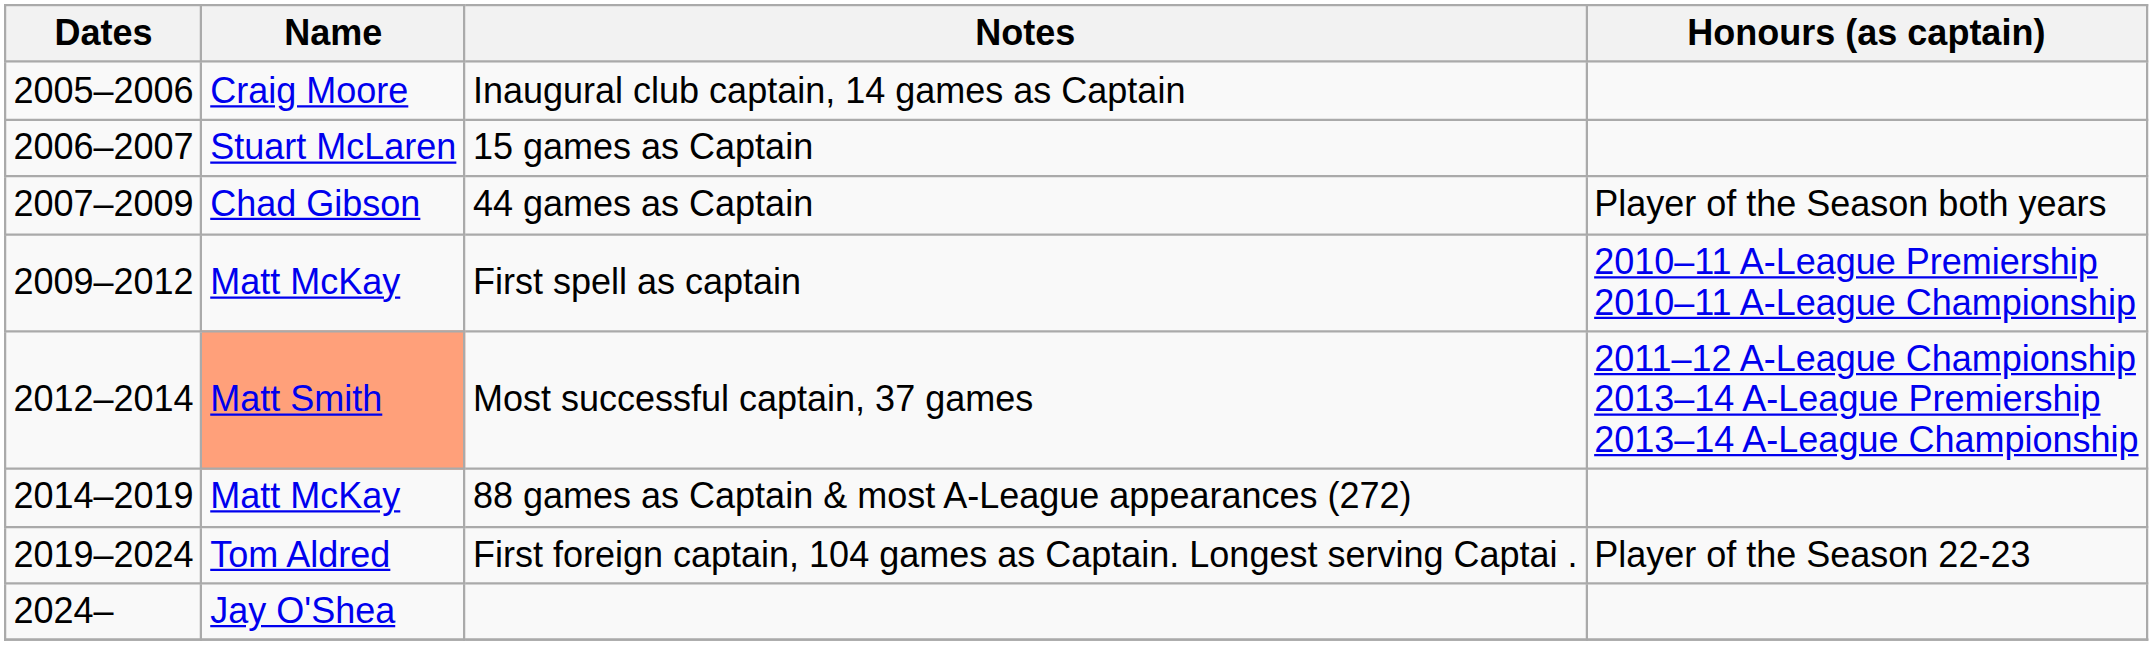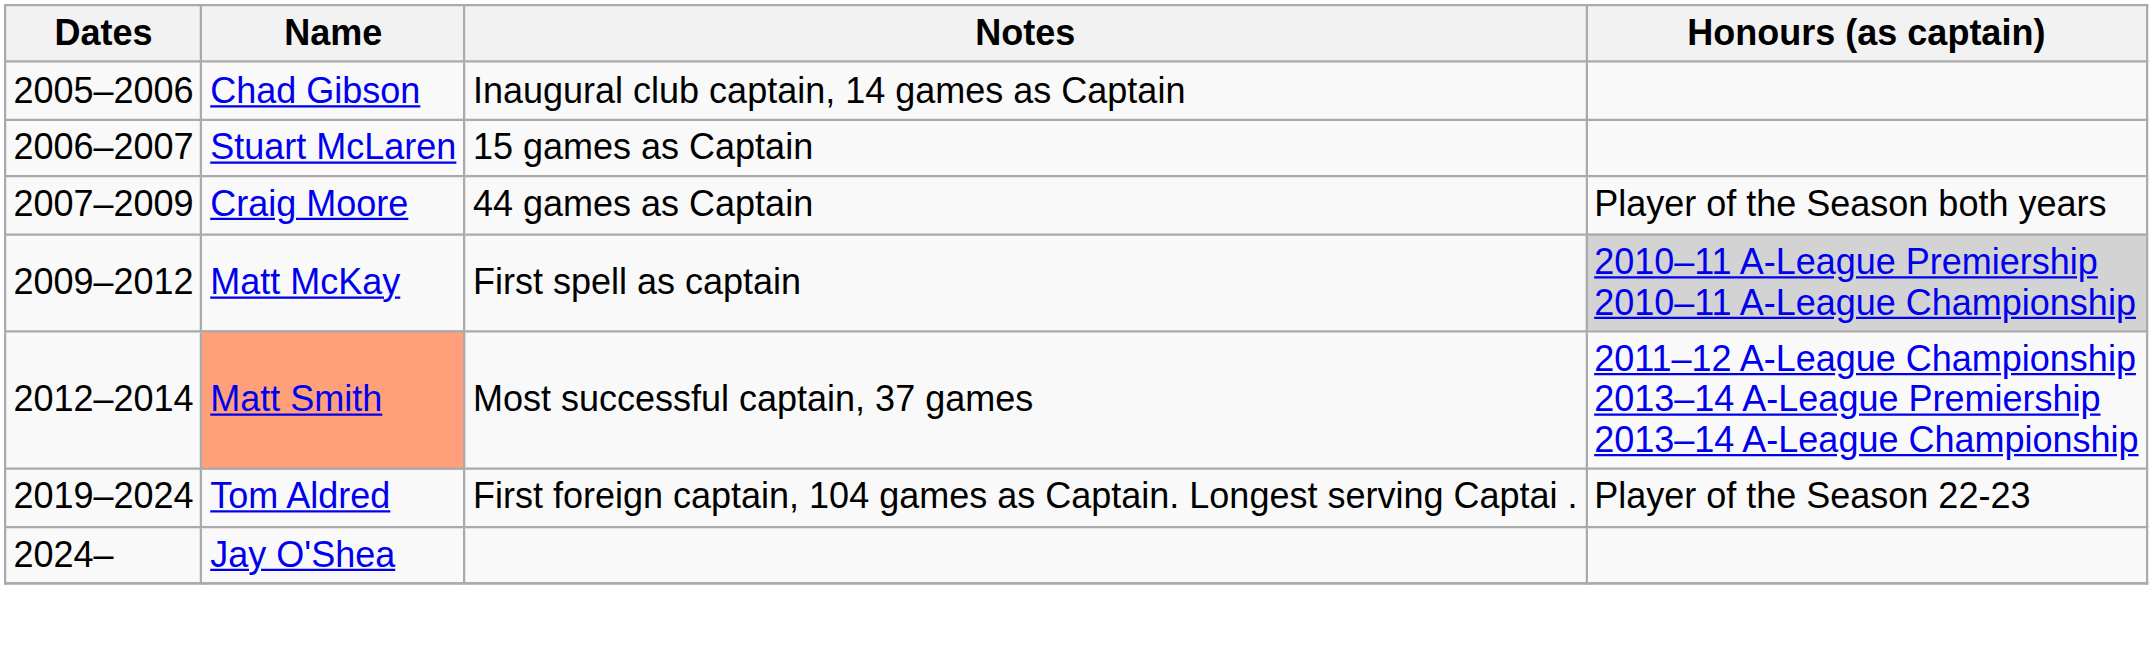 <table class="wikitable">
 <tr>
 <th>Dates</th>
 <th>Name</th>
 <th>Notes</th>
 <th>Honours (as captain)</th>
 </tr>
 <tr>
 <td>2005–2006</td>
-<td> <a href='#'>Craig Moore</a></td>
+<td> <a href='#'>Chad Gibson</a></td>
 <td>Inaugural club captain, 14 games as Captain</td>
 <td></td>
 </tr>
 <tr>
 <td>2006–2007</td>
 <td> <a href='#'>Stuart McLaren</a></td>
 <td>15 games as Captain</td>
 <td></td>
 </tr>
 <tr>
 <td>2007–2009</td>
-<td> <a href='#'>Chad Gibson</a></td>
+<td> <a href='#'>Craig Moore</a></td>
 <td>44 games as Captain</td>
 <td>Player of the Season both years</td>
 </tr>
 <tr>
 <td>2009–2012<br></td>
 <td> <a href='#'>Matt McKay</a></td>
 <td>First spell as captain</td>
-<td><a href='#'>2010–11 A-League Premiership</a><br><a href='#'>2010–11 A-League Championship</a></td>
+<td style="background: lightgrey;"><a href='#'>2010–11 A-League Premiership</a><br><a href='#'>2010–11 A-League Championship</a></td>
 </tr>
 <tr>
 <td>2012–2014</td>
 <td style="background: lightsalmon;"> <a href='#'>Matt Smith</a></td>
 <td>Most successful captain, 37 games</td>
 <td><a href='#'>2011–12 A-League Championship</a><br><a href='#'>2013–14 A-League Premiership</a><br><a href='#'>2013–14 A-League Championship</a></td>
-</tr>
-<tr>
-<td>2014–2019</td>
-<td> <a href='#'>Matt McKay</a></td>
-<td>88 games as Captain & most A-League appearances (272)</td>
-<td><br></td>
 </tr>
 <tr>
 <td>2019–2024</td>
 <td> <a href='#'>Tom Aldred</a></td>
 <td>First foreign captain, 104 games as Captain. Longest serving Captai .</td>
 <td>Player of the Season 22-23</td>
 </tr>
 <tr>
 <td>2024–</td>
 <td> <a href='#'>Jay O'Shea</a></td>
 <td></td>
 <td><br></td>
 </tr>
 <tr>
 </tr>
 </table>
